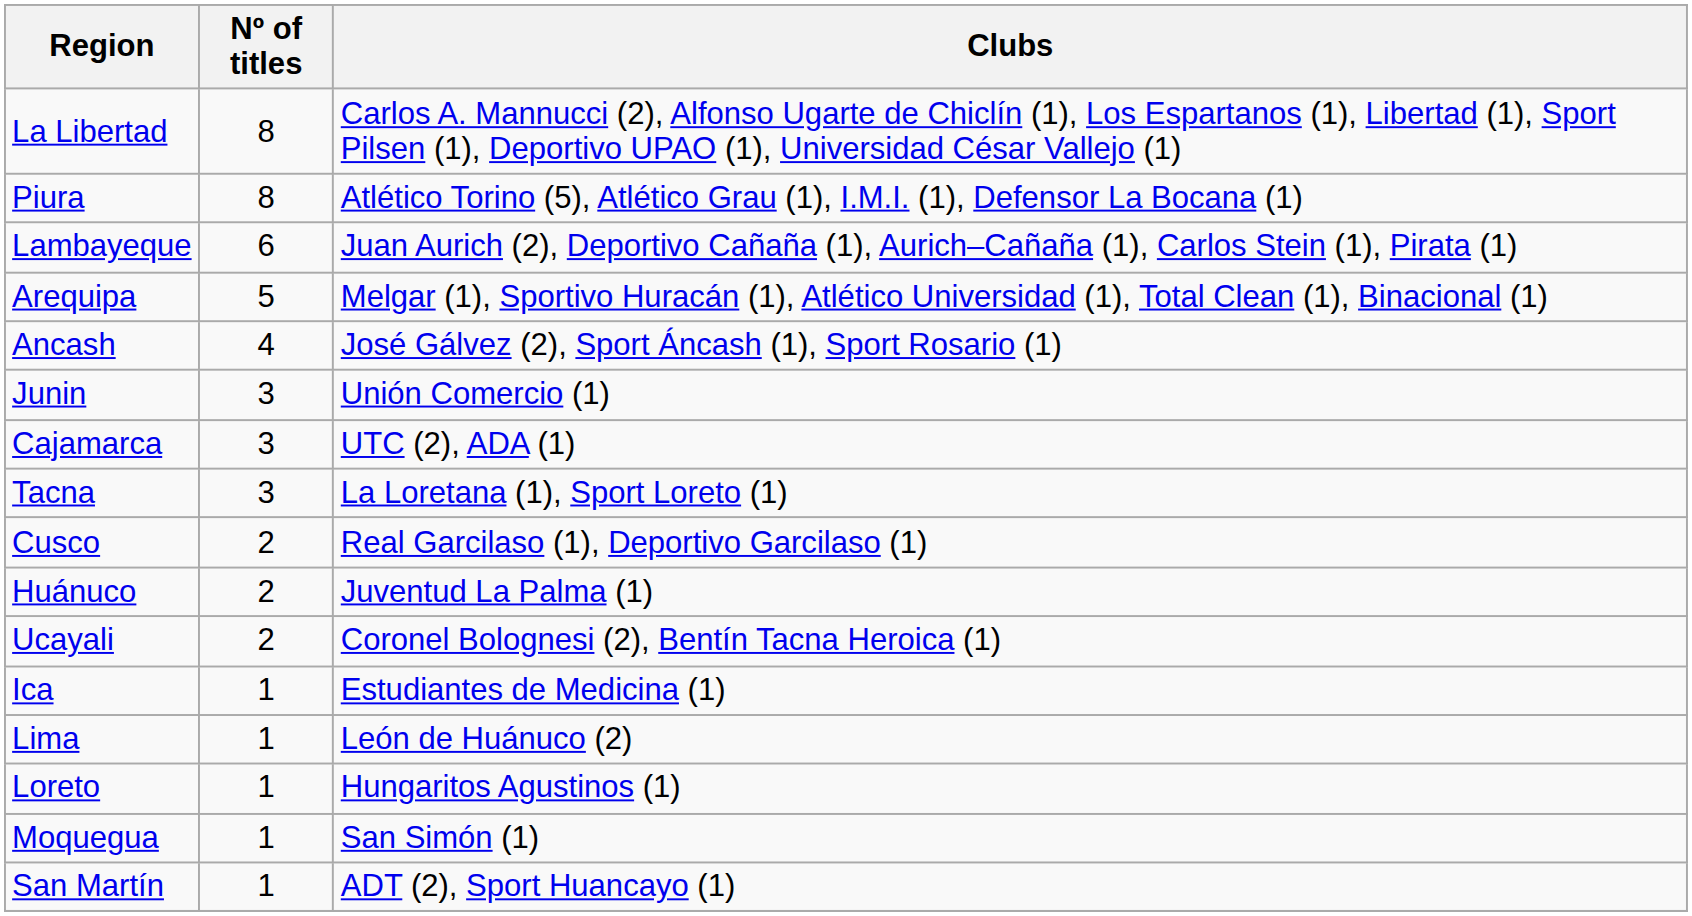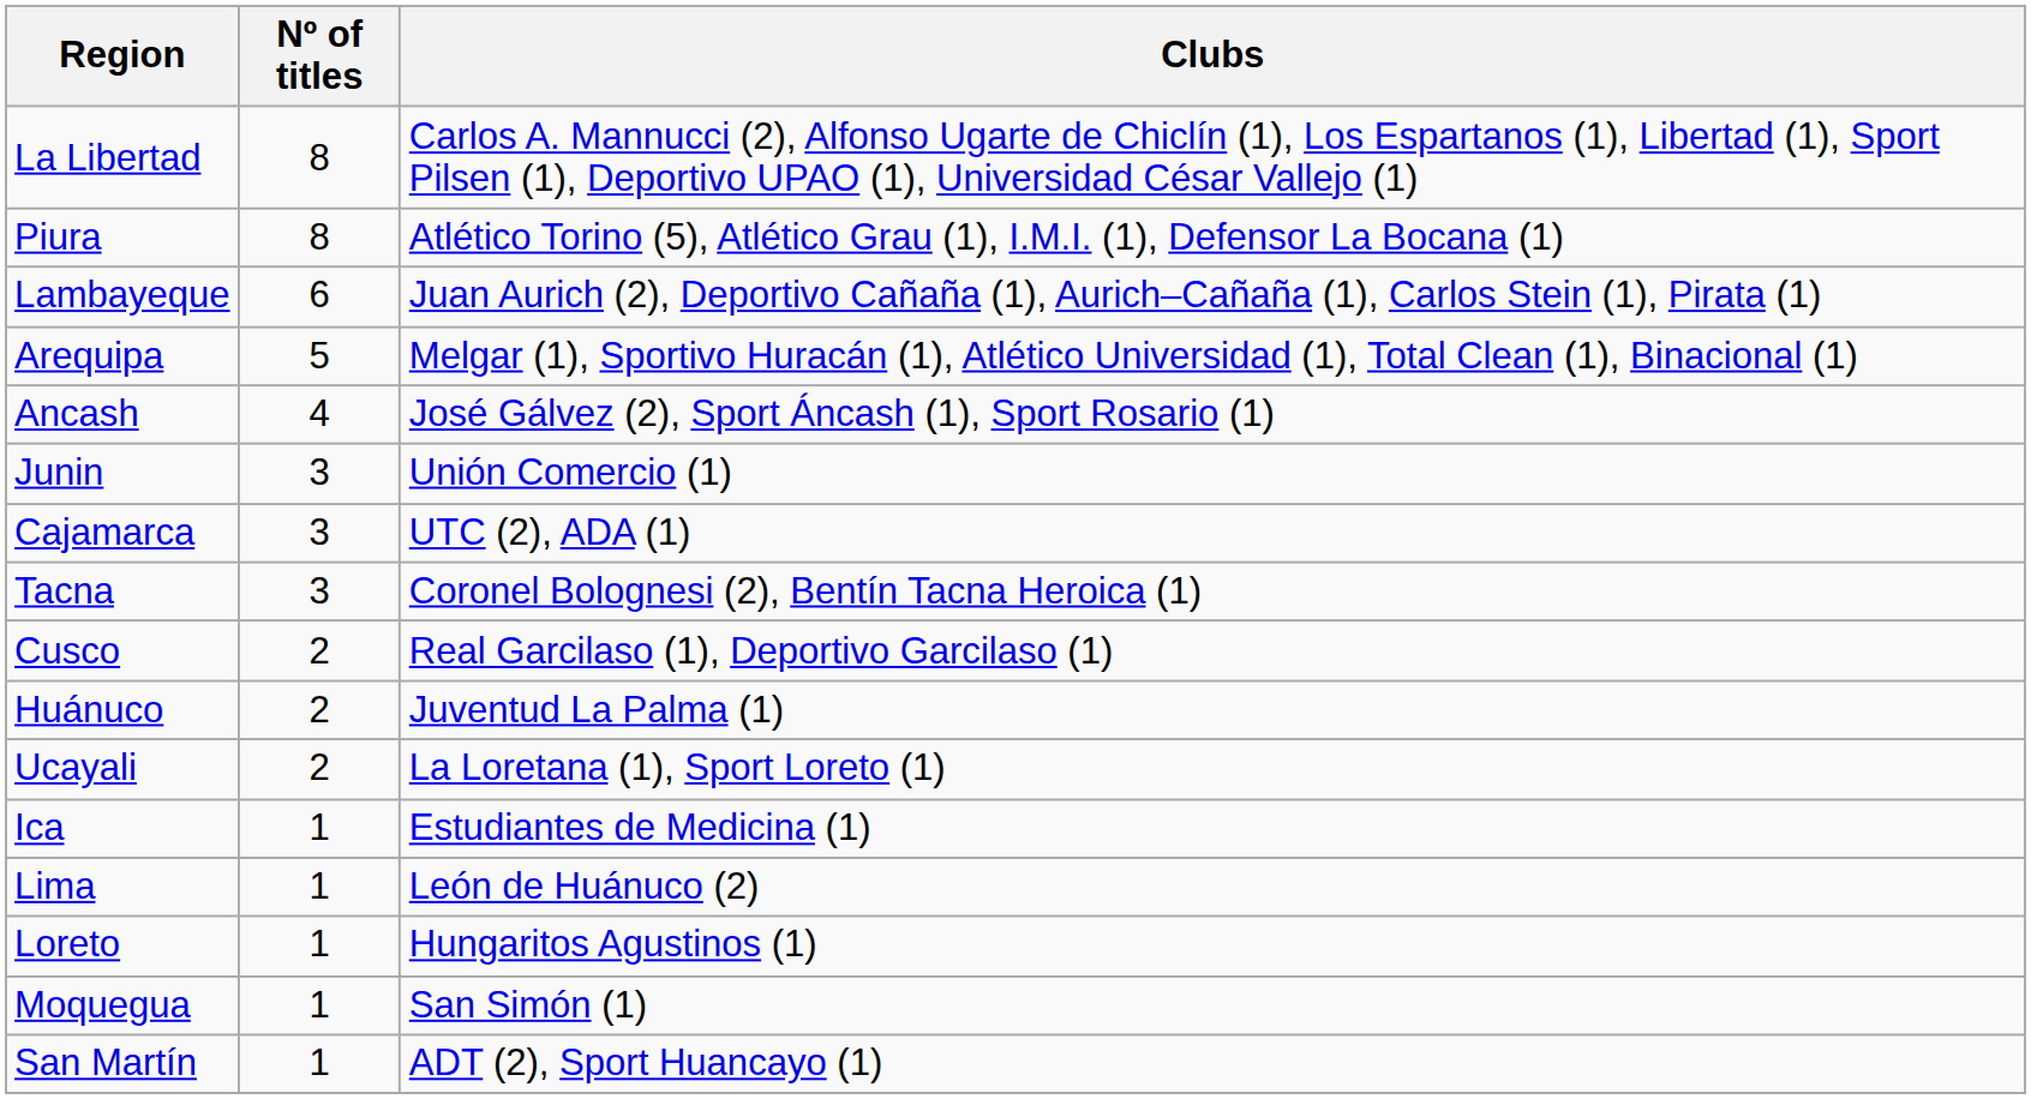 <table class="sortable wikitable">
 <tr>
 <th>Region</th>
 <th>Nº of titles</th>
 <th>Clubs</th>
 </tr>
 <tr>
 <td> <a href='#'>La Libertad</a></td>
 <td align=center>8</td>
 <td><a href='#'>Carlos A. Mannucci</a> (2), <a href='#'>Alfonso Ugarte de Chiclín</a> (1), <a href='#'>Los Espartanos</a> (1), <a href='#'>Libertad</a> (1), <a href='#'>Sport Pilsen</a> (1), <a href='#'>Deportivo UPAO</a> (1), <a href='#'>Universidad César Vallejo</a> (1)</td>
 </tr>
 <tr>
 <td> <a href='#'>Piura</a></td>
 <td align=center>8</td>
 <td><a href='#'>Atlético Torino</a> (5), <a href='#'>Atlético Grau</a> (1), <a href='#'>I.M.I.</a> (1), <a href='#'>Defensor La Bocana</a> (1)</td>
 </tr>
 <tr>
 <td> <a href='#'>Lambayeque</a></td>
 <td align=center>6</td>
 <td><a href='#'>Juan Aurich</a> (2), <a href='#'>Deportivo Cañaña</a> (1), <a href='#'>Aurich–Cañaña</a> (1), <a href='#'>Carlos Stein</a> (1), <a href='#'>Pirata</a> (1)</td>
 </tr>
 <tr>
 <td> <a href='#'>Arequipa</a></td>
 <td align=center>5</td>
 <td><a href='#'>Melgar</a> (1), <a href='#'>Sportivo Huracán</a> (1), <a href='#'>Atlético Universidad</a> (1), <a href='#'>Total Clean</a> (1), <a href='#'>Binacional</a> (1)</td>
 </tr>
 <tr>
 <td> <a href='#'>Ancash</a></td>
 <td align=center>4</td>
 <td><a href='#'>José Gálvez</a> (2), <a href='#'>Sport Áncash</a> (1), <a href='#'>Sport Rosario</a> (1)</td>
 </tr>
 <tr>
 <td> <a href='#'>Junin</a></td>
 <td align=center>3</td>
 <td><a href='#'>Unión Comercio</a> (1)</td>
 </tr>
 <tr>
 <td> <a href='#'>Cajamarca</a></td>
 <td align=center>3</td>
 <td><a href='#'>UTC</a> (2), <a href='#'>ADA</a> (1)</td>
 </tr>
 <tr>
 <td> <a href='#'>Tacna</a></td>
 <td align=center>3</td>
-<td><a href='#'>La Loretana</a> (1), <a href='#'>Sport Loreto</a> (1)</td>
+<td><a href='#'>Coronel Bolognesi</a> (2), <a href='#'>Bentín Tacna Heroica</a> (1)</td>
 </tr>
 <tr>
 <td> <a href='#'>Cusco</a></td>
 <td align=center>2</td>
 <td><a href='#'>Real Garcilaso</a> (1), <a href='#'>Deportivo Garcilaso</a> (1)</td>
 </tr>
 <tr>
 <td> <a href='#'>Huánuco</a></td>
 <td align=center>2</td>
 <td><a href='#'>Juventud La Palma</a> (1)</td>
 </tr>
 <tr>
 <td> <a href='#'>Ucayali</a></td>
 <td align=center>2</td>
-<td><a href='#'>Coronel Bolognesi</a> (2), <a href='#'>Bentín Tacna Heroica</a> (1)</td>
+<td><a href='#'>La Loretana</a> (1), <a href='#'>Sport Loreto</a> (1)</td>
 </tr>
 <tr>
 <td> <a href='#'>Ica</a></td>
 <td align=center>1</td>
 <td><a href='#'>Estudiantes de Medicina</a> (1)</td>
 </tr>
 <tr>
 <td> <a href='#'>Lima</a></td>
 <td align=center>1</td>
 <td><a href='#'>León de Huánuco</a> (2)</td>
 </tr>
 <tr>
 <td> <a href='#'>Loreto</a></td>
 <td align=center>1</td>
 <td><a href='#'>Hungaritos Agustinos</a> (1)</td>
 </tr>
 <tr>
 <td> <a href='#'>Moquegua</a></td>
 <td align=center>1</td>
 <td><a href='#'>San Simón</a> (1)</td>
 </tr>
 <tr>
 <td> <a href='#'>San Martín</a></td>
 <td align=center>1</td>
 <td><a href='#'>ADT</a> (2), <a href='#'>Sport Huancayo</a> (1)</td>
 </tr>
 <tr>
 </tr>
 </table>
